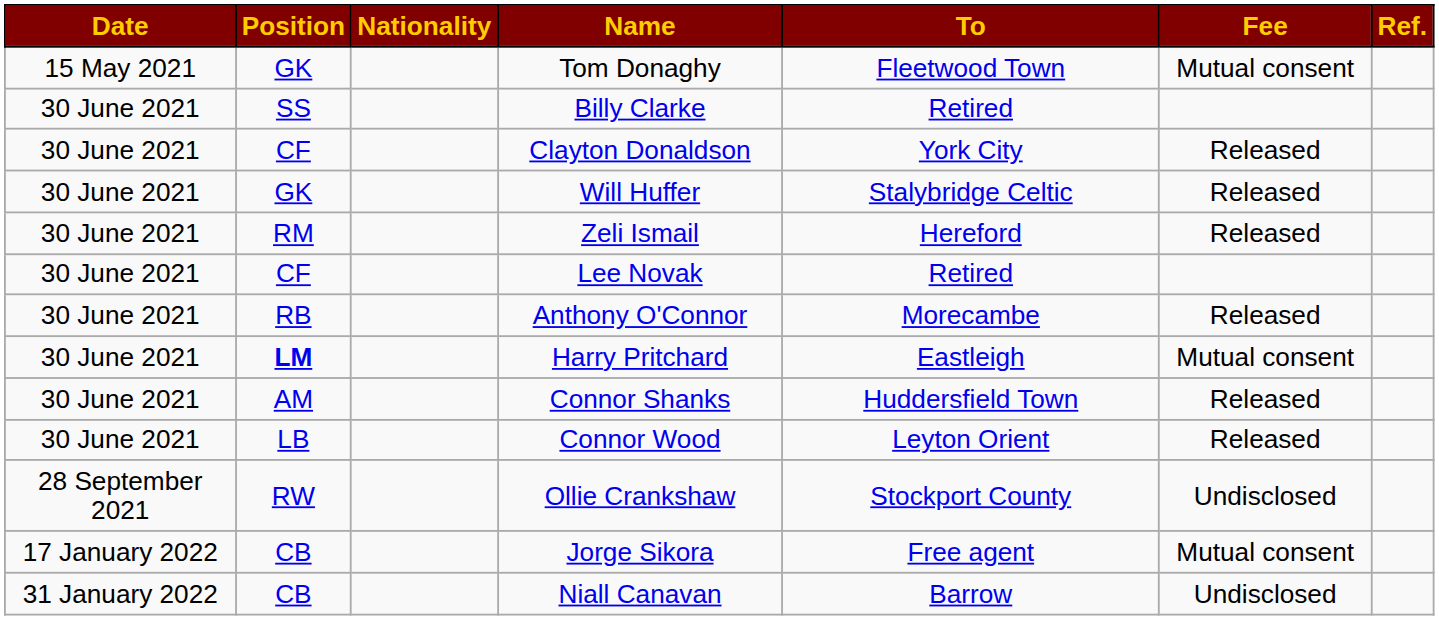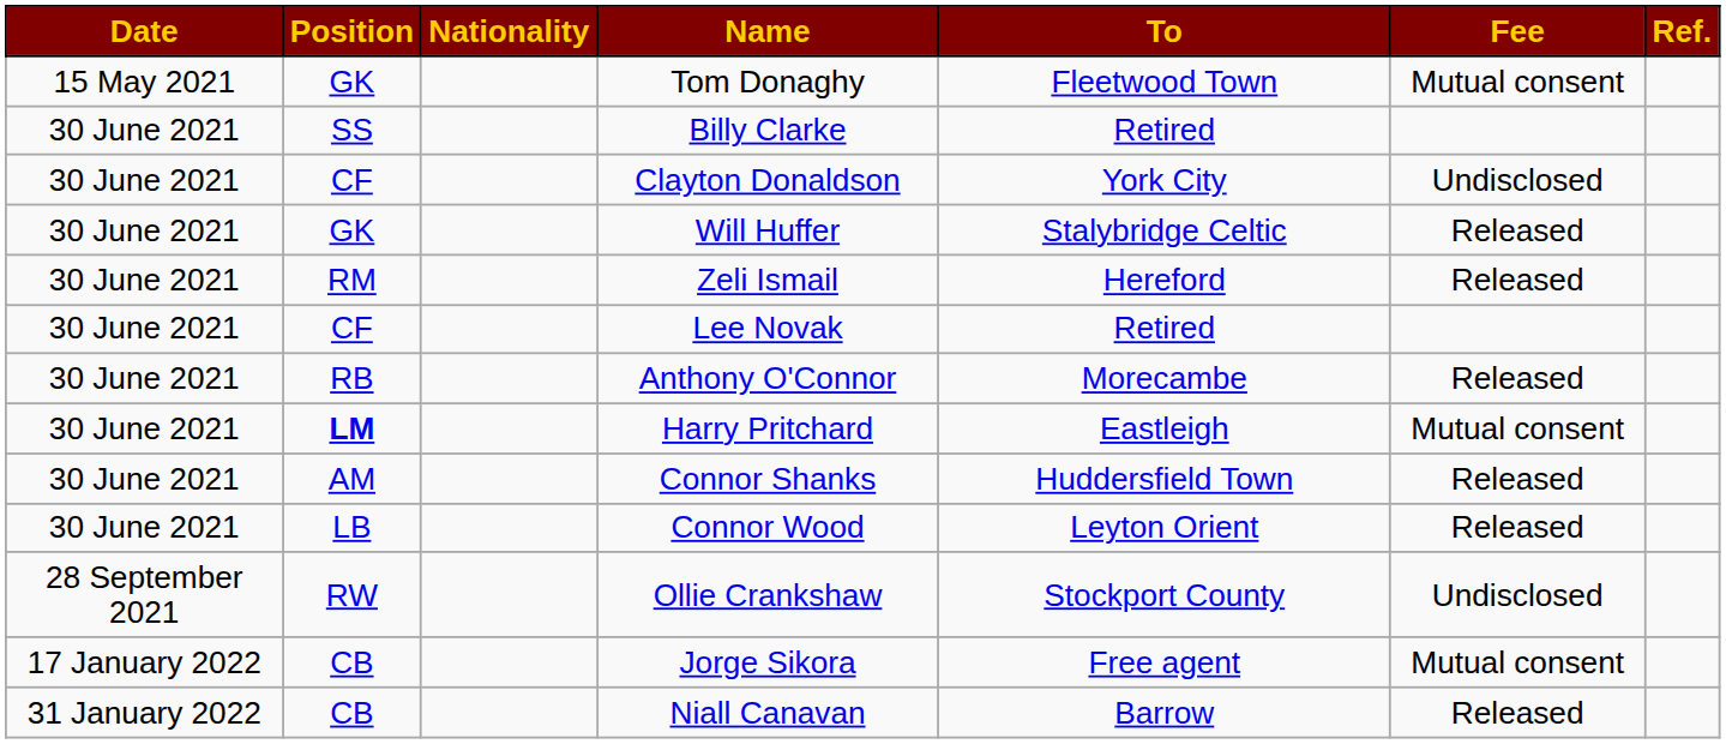 <table class="wikitable"  style="text-align:center; font-size:90%; ">
 <tr>
 <th style="color:#FFCC00; background:#800000; border:1px solid black; width:120px;">Date</th>
 <th style="color:#FFCC00; background:#800000; border:1px solid black; width:50px;">Position</th>
 <th style="color:#FFCC00; background:#800000; border:1px solid black; width:50px;">Nationality</th>
 <th style="color:#FFCC00; background:#800000; border:1px solid black; width:150px;">Name</th>
 <th style="color:#FFCC00; background:#800000; border:1px solid black; width:200px;">To</th>
 <th style="color:#FFCC00; background:#800000; border:1px solid black; width:110px;">Fee</th>
 <th style="color:#FFCC00; background:#800000; border:1px solid black; width:25px;">Ref.</th>
 </tr>
 <tr>
 <td>15 May 2021</td>
 <td><a href='#'>GK</a></td>
 <td></td>
 <td>Tom Donaghy</td>
 <td> <a href='#'>Fleetwood Town</a></td>
 <td>Mutual consent</td>
 <td></td>
 </tr>
 <tr>
 <td>30 June 2021</td>
 <td><a href='#'>SS</a></td>
 <td></td>
 <td><a href='#'>Billy Clarke</a></td>
 <td><a href='#'>Retired</a></td>
 <td></td>
 <td></td>
 </tr>
 <tr>
 <td>30 June 2021</td>
 <td><a href='#'>CF</a></td>
 <td></td>
 <td><a href='#'>Clayton Donaldson</a></td>
 <td> <a href='#'>York City</a></td>
-<td>Released</td>
+<td>Undisclosed</td>
 <td></td>
 </tr>
 <tr>
 <td>30 June 2021</td>
 <td><a href='#'>GK</a></td>
 <td></td>
 <td><a href='#'>Will Huffer</a></td>
 <td> <a href='#'>Stalybridge Celtic</a></td>
 <td>Released</td>
 <td></td>
 </tr>
 <tr>
 <td>30 June 2021</td>
 <td><a href='#'>RM</a></td>
 <td></td>
 <td><a href='#'>Zeli Ismail</a></td>
 <td> <a href='#'>Hereford</a></td>
 <td>Released</td>
 <td></td>
 </tr>
 <tr>
 <td>30 June 2021</td>
 <td><a href='#'>CF</a></td>
 <td></td>
 <td><a href='#'>Lee Novak</a></td>
 <td><a href='#'>Retired</a></td>
 <td></td>
 <td></td>
 </tr>
 <tr>
 <td>30 June 2021</td>
 <td><a href='#'>RB</a></td>
 <td></td>
 <td><a href='#'>Anthony O'Connor</a></td>
 <td> <a href='#'>Morecambe</a></td>
 <td>Released</td>
 <td></td>
 </tr>
 <tr>
 <td>30 June 2021</td>
 <td><strong><a href='#'>LM</a></strong></td>
 <td></td>
 <td><a href='#'>Harry Pritchard</a></td>
 <td> <a href='#'>Eastleigh</a></td>
 <td>Mutual consent</td>
 <td></td>
 </tr>
 <tr>
 <td>30 June 2021</td>
 <td><a href='#'>AM</a></td>
 <td></td>
 <td><a href='#'>Connor Shanks</a></td>
 <td> <a href='#'>Huddersfield Town</a></td>
 <td>Released</td>
 <td></td>
 </tr>
 <tr>
 <td>30 June 2021</td>
 <td><a href='#'>LB</a></td>
 <td></td>
 <td><a href='#'>Connor Wood</a></td>
 <td> <a href='#'>Leyton Orient</a></td>
 <td>Released</td>
 <td></td>
 </tr>
 <tr>
 <td>28 September 2021</td>
 <td><a href='#'>RW</a></td>
 <td></td>
 <td><a href='#'>Ollie Crankshaw</a></td>
 <td> <a href='#'>Stockport County</a></td>
 <td>Undisclosed</td>
 <td></td>
 </tr>
 <tr>
 <td>17 January 2022</td>
 <td><a href='#'>CB</a></td>
 <td></td>
 <td><a href='#'>Jorge Sikora</a></td>
 <td> <a href='#'>Free agent</a></td>
 <td>Mutual consent</td>
 <td></td>
 </tr>
 <tr>
 <td>31 January 2022</td>
 <td><a href='#'>CB</a></td>
 <td></td>
 <td><a href='#'>Niall Canavan</a></td>
 <td> <a href='#'>Barrow</a></td>
-<td>Undisclosed</td>
+<td>Released</td>
 <td></td>
 </tr>
 </table>
